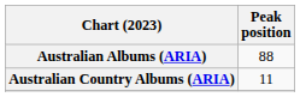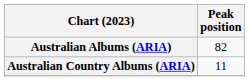 <table class="wikitable sortable plainrowheaders" style="text-align:center">
 <tr>
 <th scope="col">Chart (2023)</th>
 <th scope="col">Peak<br>position</th>
 </tr>
 <tr>
 <th scope="row">Australian Albums (<a href='#'>ARIA</a>)</th>
-<td>88</td>
+<td>82</td>
 </tr>
 <tr>
 <th scope="row">Australian Country Albums (<a href='#'>ARIA</a>)</th>
 <td>11</td>
 </tr>
 <tr>
 </tr>
 <tr>
 </tr>
 <tr>
 </tr>
 <tr>
 </tr>
 </table>
